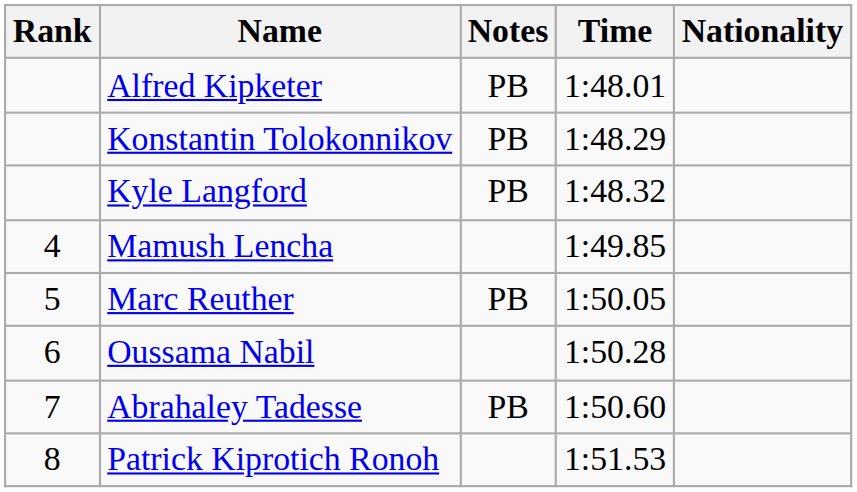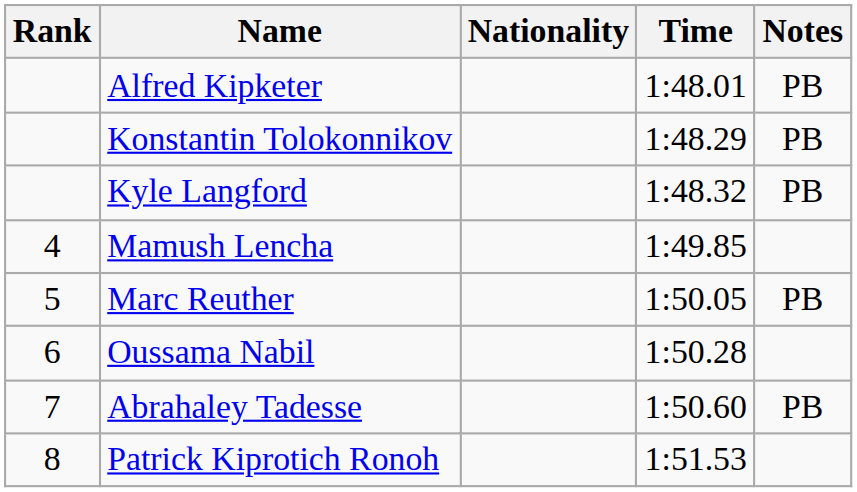 <table class="wikitable sortable" style="text-align:center">
 <tr>
 <th>Rank</th>
 <th>Name</th>
+<th>Nationality</th>
+<th>Time</th>
 <th>Notes</th>
-<th>Time</th>
-<th>Nationality</th>
 </tr>
 <tr>
 <td></td>
 <td align=left><a href='#'>Alfred Kipketer</a></td>
+<td align=left></td>
+<td>1:48.01</td>
 <td>PB</td>
-<td>1:48.01</td>
-<td align=left></td>
 </tr>
 <tr>
 <td></td>
 <td align=left><a href='#'>Konstantin Tolokonnikov</a></td>
+<td align=left></td>
+<td>1:48.29</td>
 <td>PB</td>
-<td>1:48.29</td>
-<td align=left></td>
 </tr>
 <tr>
 <td></td>
 <td align=left><a href='#'>Kyle Langford</a></td>
+<td align=left></td>
+<td>1:48.32</td>
 <td>PB</td>
-<td>1:48.32</td>
-<td align=left></td>
 </tr>
 <tr>
 <td>4</td>
 <td align=left><a href='#'>Mamush Lencha</a></td>
+<td align=left></td>
+<td>1:49.85</td>
 <td></td>
-<td>1:49.85</td>
-<td align=left></td>
 </tr>
 <tr>
 <td>5</td>
 <td align=left><a href='#'>Marc Reuther</a></td>
+<td align=left></td>
+<td>1:50.05</td>
 <td>PB</td>
-<td>1:50.05</td>
-<td align=left></td>
 </tr>
 <tr>
 <td>6</td>
 <td align=left><a href='#'>Oussama Nabil</a></td>
+<td align=left></td>
+<td>1:50.28</td>
 <td></td>
-<td>1:50.28</td>
-<td align=left></td>
 </tr>
 <tr>
 <td>7</td>
 <td align=left><a href='#'>Abrahaley Tadesse</a></td>
+<td align=left></td>
+<td>1:50.60</td>
 <td>PB</td>
-<td>1:50.60</td>
-<td align=left></td>
 </tr>
 <tr>
 <td>8</td>
 <td align=left><a href='#'>Patrick Kiprotich Ronoh</a></td>
+<td align=left></td>
+<td>1:51.53</td>
 <td></td>
-<td>1:51.53</td>
-<td align=left></td>
 </tr>
 </table>
